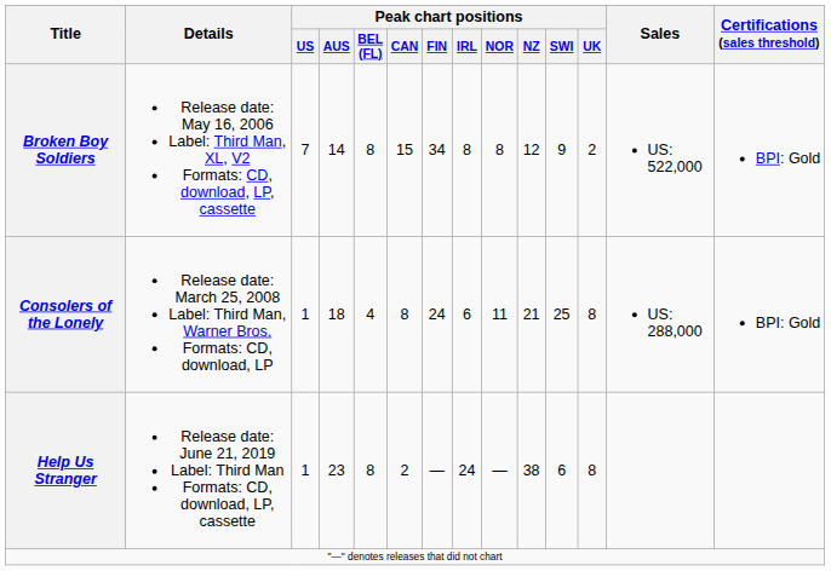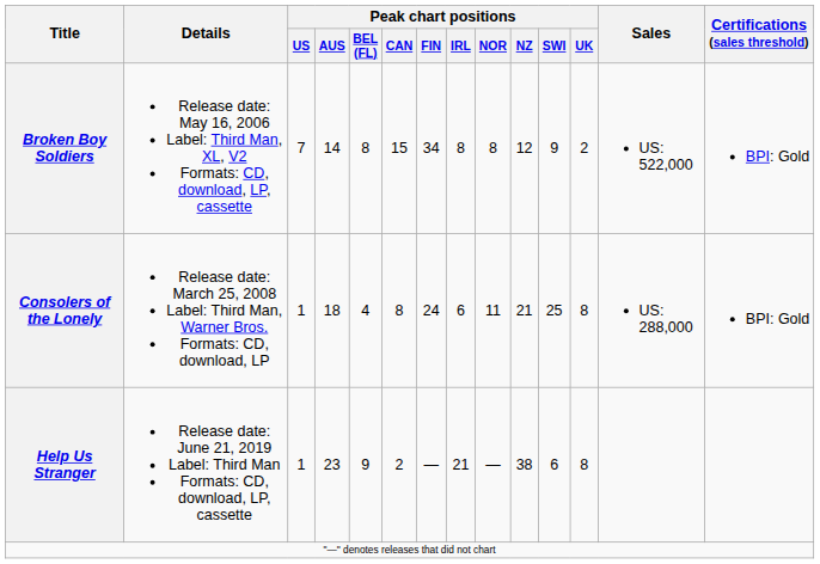 <table class="wikitable plainrowheaders" style="text-align:center;">
 <tr>
 <th rowspan="2" style="width:14em;">Title</th>
 <th rowspan="2" style="width:19em;">Details</th>
 <th colspan="10">Peak chart positions</th>
 <th rowspan="2" style="width:8em;">Sales</th>
 <th rowspan="2" style="width:8em;"><a href='#'>Certifications</a><br><small>(<a href='#'>sales threshold</a>)</small></th>
 </tr>
 <tr style="font-size:smaller;">
 <th style="width:35px;"><a href='#'>US</a><br></th>
 <th style="width:35px;"><a href='#'>AUS</a><br></th>
 <th style="width:35px;"><a href='#'>BEL<br>(FL)</a><br></th>
 <th style="width:35px;"><a href='#'>CAN</a><br></th>
 <th style="width:35px;"><a href='#'>FIN</a><br></th>
 <th style="width:35px;"><a href='#'>IRL</a><br></th>
 <th style="width:35px;"><a href='#'>NOR</a><br></th>
 <th style="width:35px;"><a href='#'>NZ</a><br></th>
 <th style="width:35px;"><a href='#'>SWI</a><br></th>
 <th style="width:35px;"><a href='#'>UK</a><br></th>
 </tr>
 <tr>
 <th scope="row"><em><a href='#'>Broken Boy Soldiers</a></em></th>
 <td><br><ul><li>Release date: May 16, 2006</li><li>Label: <a href='#'>Third Man</a>, <a href='#'>XL</a>, <a href='#'>V2</a></li><li>Formats: <a href='#'>CD</a>, <a href='#'>download</a>, <a href='#'>LP</a>, <a href='#'>cassette</a></li></ul></td>
 <td>7</td>
 <td>14</td>
 <td>8</td>
 <td>15</td>
 <td>34</td>
 <td>8</td>
 <td>8</td>
 <td>12</td>
 <td>9</td>
 <td>2</td>
 <td style="text-align:left;"><br><ul><li>US: 522,000</li></ul></td>
 <td><br><ul><li><a href='#'>BPI</a>: Gold</li></ul></td>
 </tr>
 <tr>
 <th scope="row"><em><a href='#'>Consolers of the Lonely</a></em></th>
 <td><br><ul><li>Release date: March 25, 2008</li><li>Label: Third Man, <a href='#'>Warner Bros.</a></li><li>Formats: CD, download, LP</li></ul></td>
 <td>1</td>
 <td>18</td>
 <td>4</td>
 <td>8</td>
 <td>24</td>
 <td>6</td>
 <td>11</td>
 <td>21</td>
 <td>25</td>
 <td>8</td>
 <td style="text-align:left;"><br><ul><li>US: 288,000</li></ul></td>
 <td><br><ul><li>BPI: Gold</li></ul></td>
 </tr>
 <tr>
 <th scope="row"><em><a href='#'>Help Us Stranger</a></em></th>
 <td><br><ul><li>Release date: June 21, 2019</li><li>Label: Third Man</li><li>Formats: CD, download, LP, cassette</li></ul></td>
 <td>1</td>
 <td>23</td>
-<td>8</td>
+<td>9</td>
 <td>2</td>
 <td>—</td>
-<td>24</td>
+<td>21</td>
 <td>—</td>
 <td>38</td>
 <td>6</td>
 <td>8</td>
 <td></td>
 <td></td>
 </tr>
 <tr>
 <td colspan="15" style="font-size:8pt">"—" denotes releases that did not chart</td>
 </tr>
 </table>
